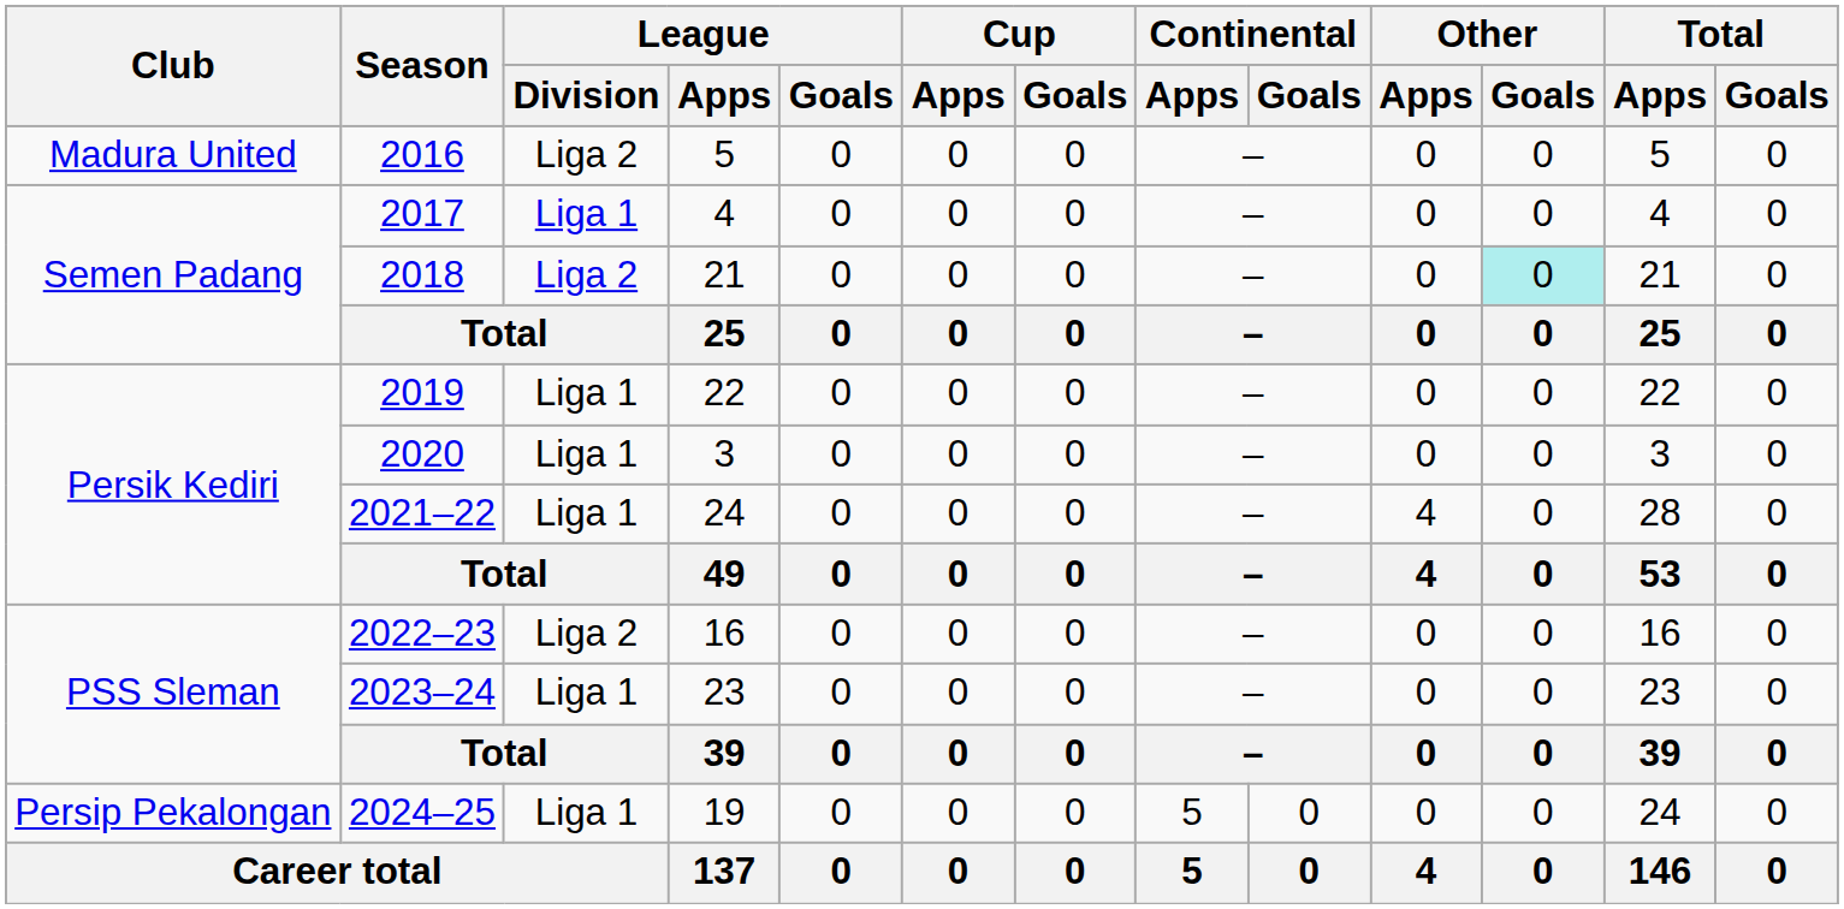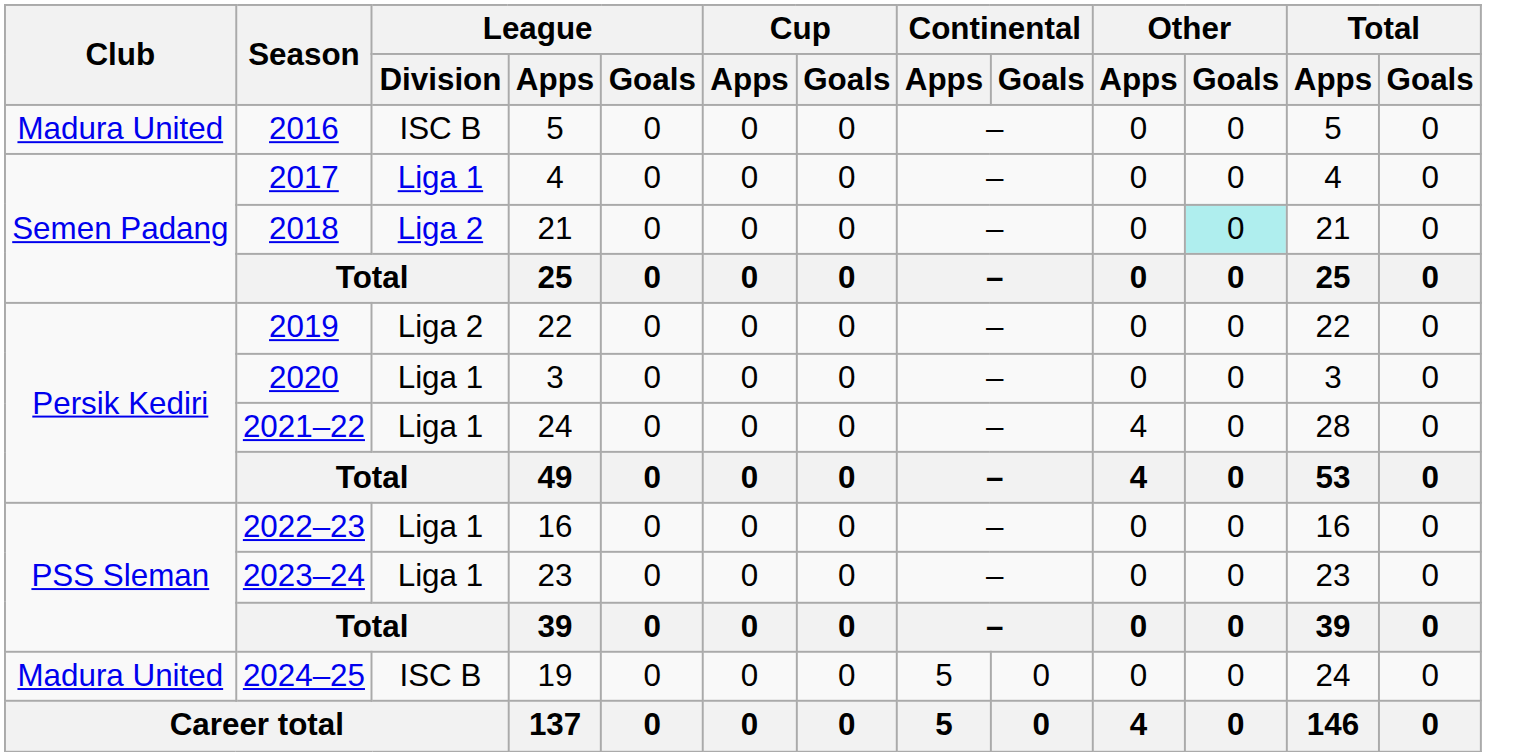 <table class="wikitable" style="text-align:center">
 <tr>
 <th rowspan="2">Club</th>
 <th rowspan="2">Season</th>
 <th colspan="3">League</th>
 <th colspan="2">Cup</th>
 <th colspan="2">Continental</th>
 <th colspan="2">Other</th>
 <th colspan="2">Total</th>
 </tr>
 <tr>
 <th>Division</th>
 <th>Apps</th>
 <th>Goals</th>
 <th>Apps</th>
 <th>Goals</th>
 <th>Apps</th>
 <th>Goals</th>
 <th>Apps</th>
 <th>Goals</th>
 <th>Apps</th>
 <th>Goals</th>
 </tr>
 <tr>
 <td rowspan="1"><a href='#'>Madura United</a></td>
 <td><a href='#'>2016</a></td>
-<td rowspan="1" valign="center">Liga 2</td>
+<td rowspan="1" valign="center">ISC B</td>
 <td>5</td>
 <td>0</td>
 <td>0</td>
 <td>0</td>
 <td colspan="2">–</td>
 <td>0</td>
 <td>0</td>
 <td>5</td>
 <td>0</td>
 </tr>
 <tr>
 <td rowspan="3" valign="center"><a href='#'>Semen Padang</a></td>
 <td><a href='#'>2017</a></td>
 <td rowspan="1" valign="center"><a href='#'>Liga 1</a></td>
 <td>4</td>
 <td>0</td>
 <td>0</td>
 <td>0</td>
 <td colspan="2">–</td>
 <td>0</td>
 <td>0</td>
 <td>4</td>
 <td>0</td>
 </tr>
 <tr>
 <td><a href='#'>2018</a></td>
 <td rowspan="1" valign="center"><a href='#'>Liga 2</a></td>
 <td>21</td>
 <td>0</td>
 <td>0</td>
 <td>0</td>
 <td colspan="2">–</td>
 <td>0</td>
 <td style="background: paleturquoise;">0</td>
 <td>21</td>
 <td>0</td>
 </tr>
 <tr>
 <th colspan="2">Total</th>
 <th>25</th>
 <th>0</th>
 <th>0</th>
 <th>0</th>
 <th colspan="2">–</th>
 <th>0</th>
 <th>0</th>
 <th>25</th>
 <th>0</th>
 </tr>
 <tr>
 <td rowspan="4" valign="center"><a href='#'>Persik Kediri</a></td>
 <td><a href='#'>2019</a></td>
-<td rowspan="1">Liga 1</td>
+<td rowspan="1" valign="center">Liga 2</td>
 <td>22</td>
 <td>0</td>
 <td>0</td>
 <td>0</td>
 <td colspan="2">–</td>
 <td>0</td>
 <td>0</td>
 <td>22</td>
 <td>0</td>
 </tr>
 <tr>
 <td><a href='#'>2020</a></td>
 <td rowspan="1" valign="center">Liga 1</td>
 <td>3</td>
 <td>0</td>
 <td>0</td>
 <td>0</td>
 <td colspan="2">–</td>
 <td>0</td>
 <td>0</td>
 <td>3</td>
 <td>0</td>
 </tr>
 <tr>
 <td><a href='#'>2021–22</a></td>
 <td rowspan="1" valign="center">Liga 1</td>
 <td>24</td>
 <td>0</td>
 <td>0</td>
 <td>0</td>
 <td colspan="2">–</td>
 <td>4</td>
 <td>0</td>
 <td>28</td>
 <td>0</td>
 </tr>
 <tr>
 <th colspan="2">Total</th>
 <th>49</th>
 <th>0</th>
 <th>0</th>
 <th>0</th>
 <th colspan="2">–</th>
 <th>4</th>
 <th>0</th>
 <th>53</th>
 <th>0</th>
 </tr>
 <tr>
 <td rowspan="3"><a href='#'>PSS Sleman</a></td>
 <td><a href='#'>2022–23</a></td>
-<td rowspan="1" valign="center">Liga 2</td>
+<td rowspan="1">Liga 1</td>
 <td>16</td>
 <td>0</td>
 <td>0</td>
 <td>0</td>
 <td colspan="2">–</td>
 <td>0</td>
 <td>0</td>
 <td>16</td>
 <td>0</td>
 </tr>
 <tr>
 <td><a href='#'>2023–24</a></td>
 <td>Liga 1</td>
 <td>23</td>
 <td>0</td>
 <td>0</td>
 <td>0</td>
 <td colspan="2">–</td>
 <td>0</td>
 <td>0</td>
 <td>23</td>
 <td>0</td>
 </tr>
 <tr>
 <th colspan="2">Total</th>
 <th>39</th>
 <th>0</th>
 <th>0</th>
 <th>0</th>
 <th colspan="2">–</th>
 <th>0</th>
 <th>0</th>
 <th>39</th>
 <th>0</th>
 </tr>
 <tr>
-<td rowspan="1" valign="center"><a href='#'>Persip Pekalongan</a></td>
+<td rowspan="1"><a href='#'>Madura United</a></td>
 <td><a href='#'>2024–25</a></td>
-<td rowspan="1">Liga 1</td>
+<td rowspan="1" valign="center">ISC B</td>
 <td>19</td>
 <td>0</td>
 <td>0</td>
 <td>0</td>
 <td>5</td>
 <td>0</td>
 <td>0</td>
 <td>0</td>
 <td>24</td>
 <td>0</td>
 </tr>
 <tr>
 <th colspan="3">Career total</th>
 <th>137</th>
 <th>0</th>
 <th>0</th>
 <th>0</th>
 <th>5</th>
 <th>0</th>
 <th>4</th>
 <th>0</th>
 <th>146</th>
 <th>0</th>
 </tr>
 </table>
